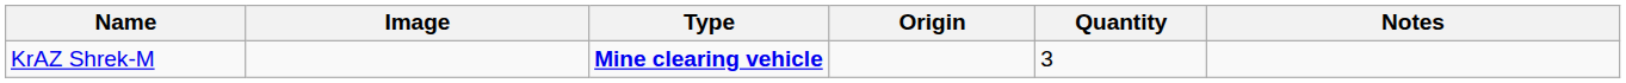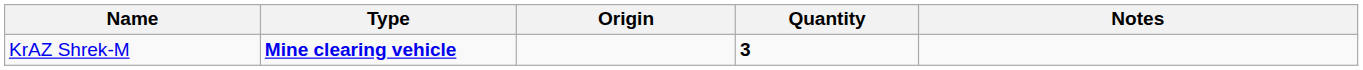 <table class="wikitable" style="width:90%;">
 <tr>
 <th width=14%>Name</th>
-<th width=20%>Image</th>
 <th width=14%>Type</th>
 <th width=12%>Origin</th>
 <th width=10%>Quantity</th>
 <th width=24%>Notes</th>
 </tr>
 <tr>
 <td><a href='#'>KrAZ Shrek-M</a></td>
-<td></td>
 <td><strong><a href='#'>Mine clearing vehicle</a></strong></td>
 <td></td>
-<td>3</td>
+<td><strong>3</strong></td>
 <td></td>
 </tr>
 </table>
